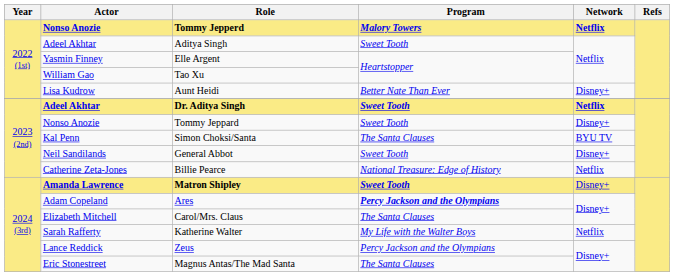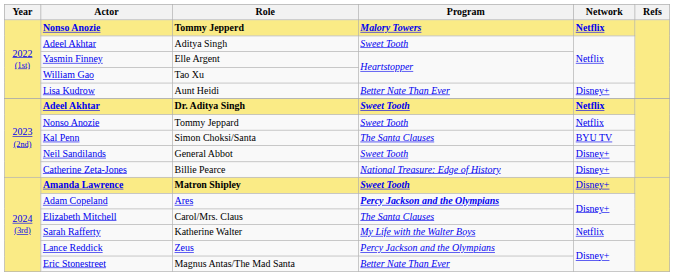 <table class="wikitable"  width="85%">
 <tr bgcolor="#bebebe">
 <th>Year</th>
 <th>Actor</th>
 <th>Role</th>
 <th>Program</th>
 <th>Network</th>
 <th>Refs</th>
 </tr>
 <tr style="background:#FAEB86">
 <td rowspan=5 style="text-align:center"><a href='#'>2022</a><br><small><a href='#'>(1st)</a></small></td>
 <td><strong><a href='#'>Nonso Anozie</a></strong></td>
 <td><strong>Tommy Jepperd</strong></td>
 <td><strong><em><a href='#'>Malory Towers</a></em></strong></td>
 <td><strong><a href='#'>Netflix</a></strong></td>
 <td rowspan=5 style="text-align:center"></td>
 </tr>
 <tr>
 <td><a href='#'>Adeel Akhtar</a></td>
 <td>Aditya Singh</td>
 <td><em><a href='#'>Sweet Tooth</a></em></td>
 <td rowspan=3><a href='#'>Netflix</a></td>
 </tr>
 <tr>
 <td><a href='#'>Yasmin Finney</a></td>
 <td>Elle Argent</td>
 <td rowspan=2><em><a href='#'>Heartstopper</a></em></td>
 </tr>
 <tr>
 <td><a href='#'>William Gao</a></td>
 <td>Tao Xu</td>
 </tr>
 <tr>
 <td><a href='#'>Lisa Kudrow</a></td>
 <td>Aunt Heidi</td>
 <td><em><a href='#'>Better Nate Than Ever</a></em></td>
 <td><a href='#'>Disney+</a></td>
 </tr>
 <tr>
 </tr>
 <tr style="background:#FAEB86">
 <td rowspan=5 style="text-align:center"><a href='#'>2023</a><br><small><a href='#'>(2nd)</a></small></td>
 <td><strong><a href='#'>Adeel Akhtar</a></strong></td>
 <td><strong>Dr. Aditya Singh</strong></td>
 <td><strong><em><a href='#'>Sweet Tooth</a></em></strong></td>
 <td><strong><a href='#'>Netflix</a></strong></td>
 <td rowspan=5 style="text-align:center"></td>
 </tr>
 <tr>
 <td><a href='#'>Nonso Anozie</a></td>
 <td>Tommy Jeppard</td>
 <td><em><a href='#'>Sweet Tooth</a></em></td>
-<td><a href='#'>Disney+</a></td>
+<td><a href='#'>Netflix</a></td>
 </tr>
 <tr>
 <td><a href='#'>Kal Penn</a></td>
 <td>Simon Choksi/Santa</td>
 <td><em><a href='#'>The Santa Clauses</a></em></td>
 <td><a href='#'>BYU TV</a></td>
 </tr>
 <tr>
 <td><a href='#'>Neil Sandilands</a></td>
 <td>General Abbot</td>
 <td><em><a href='#'>Sweet Tooth</a></em></td>
 <td><a href='#'>Disney+</a></td>
 </tr>
 <tr>
 <td><a href='#'>Catherine Zeta-Jones</a></td>
 <td>Billie Pearce</td>
 <td><em><a href='#'>National Treasure: Edge of History</a></em></td>
-<td><a href='#'>Netflix</a></td>
+<td><a href='#'>Disney+</a></td>
 </tr>
 <tr style="background:#FAEB86">
 <td rowspan=7 style="text-align:center"><a href='#'>2024</a><br><small><a href='#'>(3rd)</a></small></td>
 <td><strong><a href='#'>Amanda Lawrence</a></strong></td>
 <td><strong>Matron Shipley </strong></td>
 <td><strong><em><a href='#'>Sweet Tooth</a></em></strong></td>
 <td><a href='#'>Disney+</a></td>
 <td rowspan=7 style="text-align:center"></td>
 </tr>
 <tr>
 <td><a href='#'>Adam Copeland</a></td>
 <td><a href='#'>Ares</a></td>
 <td><strong><em><a href='#'>Percy Jackson and the Olympians</a></em></strong></td>
 <td rowspan=2><a href='#'>Disney+</a></td>
 </tr>
 <tr>
 <td><a href='#'>Elizabeth Mitchell</a></td>
 <td>Carol/Mrs. Claus</td>
 <td><em><a href='#'>The Santa Clauses</a></em></td>
 </tr>
 <tr>
 <td><a href='#'>Sarah Rafferty</a></td>
 <td>Katherine Walter</td>
 <td><em><a href='#'>My Life with the Walter Boys</a></em></td>
 <td><a href='#'>Netflix</a></td>
 </tr>
 <tr>
 <td><a href='#'>Lance Reddick</a></td>
 <td><a href='#'>Zeus</a></td>
 <td><em><a href='#'>Percy Jackson and the Olympians</a></em></td>
 <td rowspan=2><a href='#'>Disney+</a></td>
 </tr>
 <tr>
 <td><a href='#'>Eric Stonestreet</a></td>
 <td>Magnus Antas/The Mad Santa</td>
-<td><em><a href='#'>The Santa Clauses</a></em></td>
+<td><em><a href='#'>Better Nate Than Ever</a></em></td>
 </tr>
 </table>
